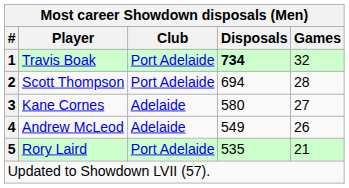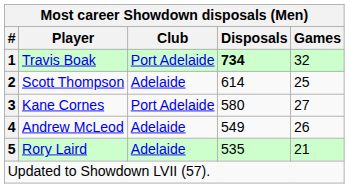 <table class="wikitable">
 <tr>
 <th colspan="5">Most career Showdown disposals (Men)</th>
 </tr>
 <tr>
 <th>#</th>
 <th>Player</th>
 <th>Club</th>
 <th>Disposals</th>
 <th>Games</th>
 </tr>
 <tr style="background:#cfc;">
 <th>1</th>
 <td><a href='#'>Travis Boak</a></td>
 <td><a href='#'>Port Adelaide</a></td>
 <td><strong>734</strong></td>
 <td>32</td>
 </tr>
 <tr>
 <th>2</th>
 <td><a href='#'>Scott Thompson</a></td>
-<td><a href='#'>Port Adelaide</a></td>
-<td>694</td>
-<td>28</td>
+<td><a href='#'>Adelaide</a></td>
+<td>614</td>
+<td>25</td>
 </tr>
 <tr>
 <th>3</th>
 <td><a href='#'>Kane Cornes</a></td>
-<td><a href='#'>Adelaide</a></td>
+<td><a href='#'>Port Adelaide</a></td>
 <td>580</td>
 <td>27</td>
 </tr>
 <tr>
 <th>4</th>
 <td><a href='#'>Andrew McLeod</a></td>
 <td><a href='#'>Adelaide</a></td>
 <td>549</td>
 <td>26</td>
 </tr>
 <tr style="background:#cfc;">
 <th>5</th>
 <td><a href='#'>Rory Laird</a></td>
-<td><a href='#'>Port Adelaide</a></td>
+<td><a href='#'>Adelaide</a></td>
 <td>535</td>
 <td>21</td>
 </tr>
 <tr>
 <td colspan="5">Updated to Showdown LVII (57).</td>
 </tr>
 </table>
